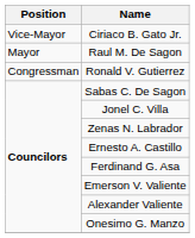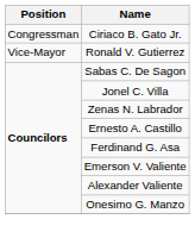 <table class="wikitable" style="line-height:1.20em; font-size:100%;">
 <tr>
 <th>Position</th>
 <th>Name</th>
 </tr>
 <tr>
-<td>Vice-Mayor</td>
+<td>Congressman</td>
 <td style="text-align:center;">Ciriaco B. Gato Jr.</td>
 </tr>
 <tr>
-<td>Mayor</td>
-<td style="text-align:center;">Raul M. De Sagon</td>
-</tr>
-<tr>
-<td>Congressman</td>
+<td>Vice-Mayor</td>
 <td style="text-align:center;">Ronald V. Gutierrez</td>
 </tr>
 <tr>
 <td rowspan=8><strong>Councilors</strong></td>
 <td style="text-align:center;">Sabas C. De Sagon</td>
 </tr>
 <tr>
 <td style="text-align:center;">Jonel C. Villa</td>
 </tr>
 <tr>
 <td style="text-align:center;">Zenas N. Labrador</td>
 </tr>
 <tr>
 <td style="text-align:center;">Ernesto A. Castillo</td>
 </tr>
 <tr>
 <td style="text-align:center;">Ferdinand G. Asa</td>
 </tr>
 <tr>
 <td style="text-align:center;">Emerson V. Valiente</td>
 </tr>
 <tr>
 <td style="text-align:center;">Alexander Valiente</td>
 </tr>
 <tr>
 <td style="text-align:center;">Onesimo G. Manzo</td>
 </tr>
 <tr>
 </tr>
 </table>
